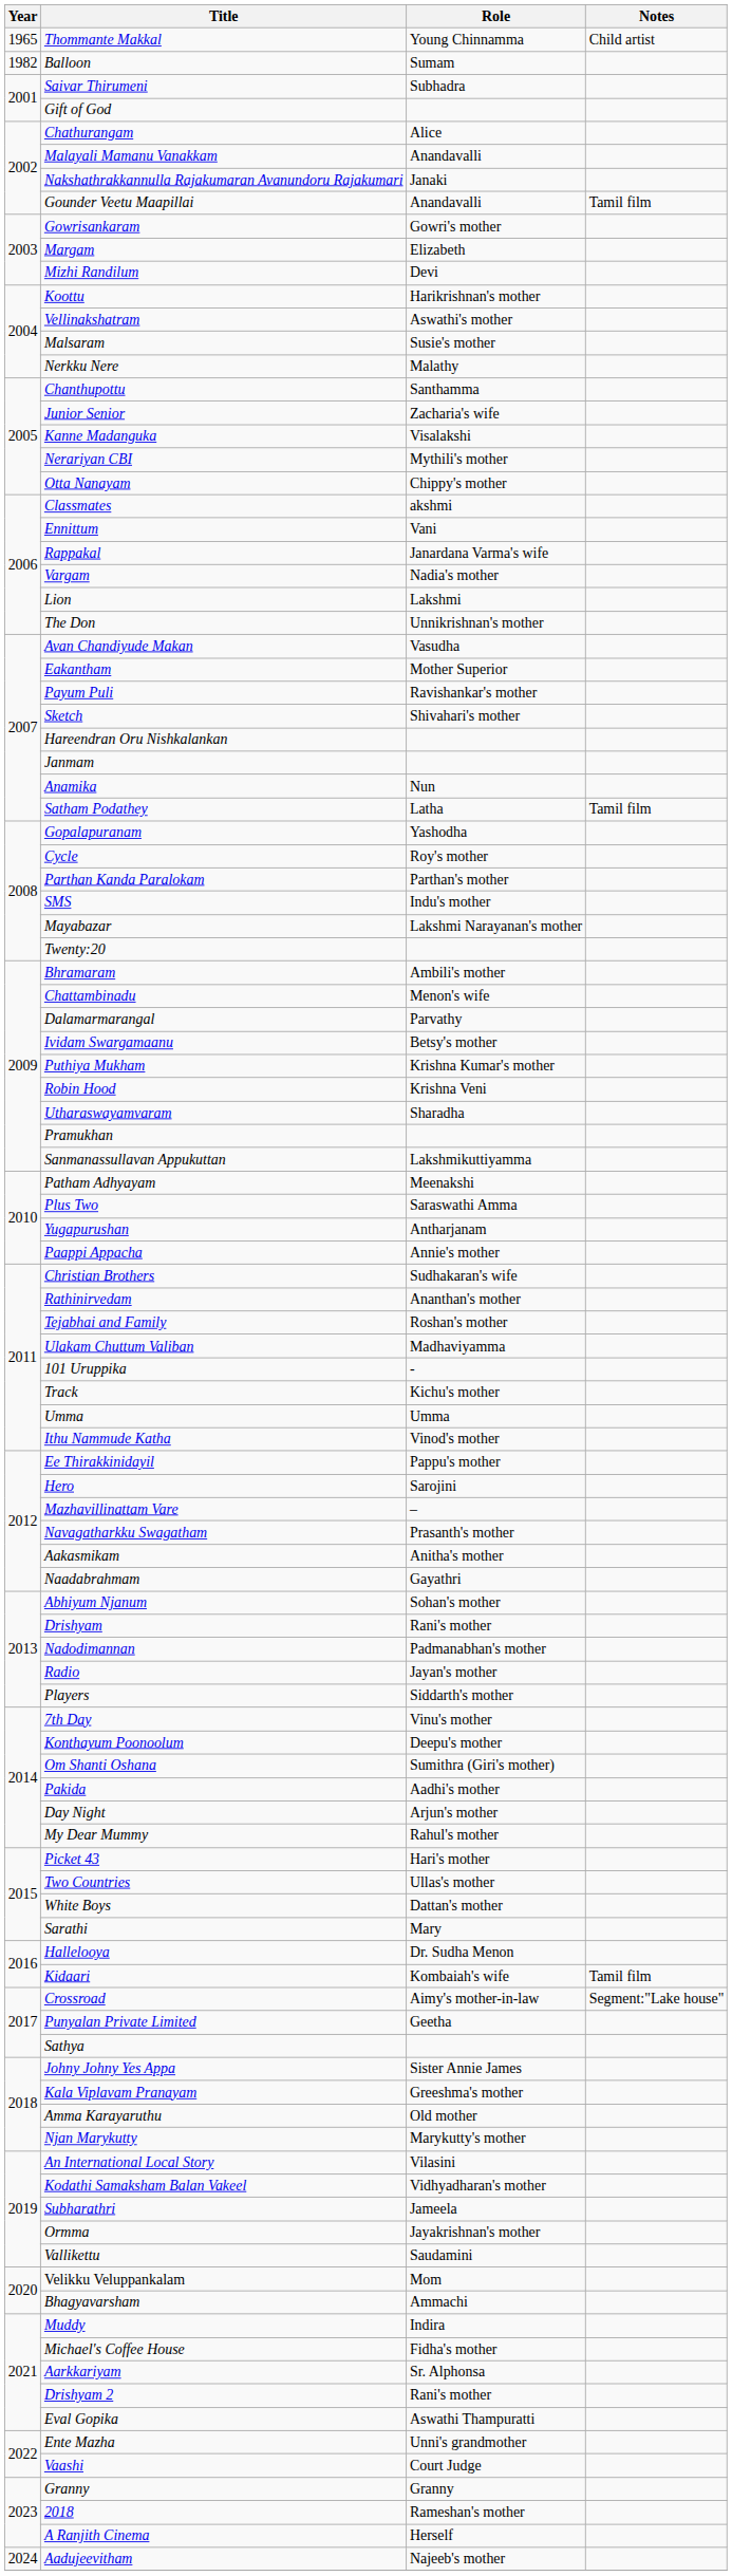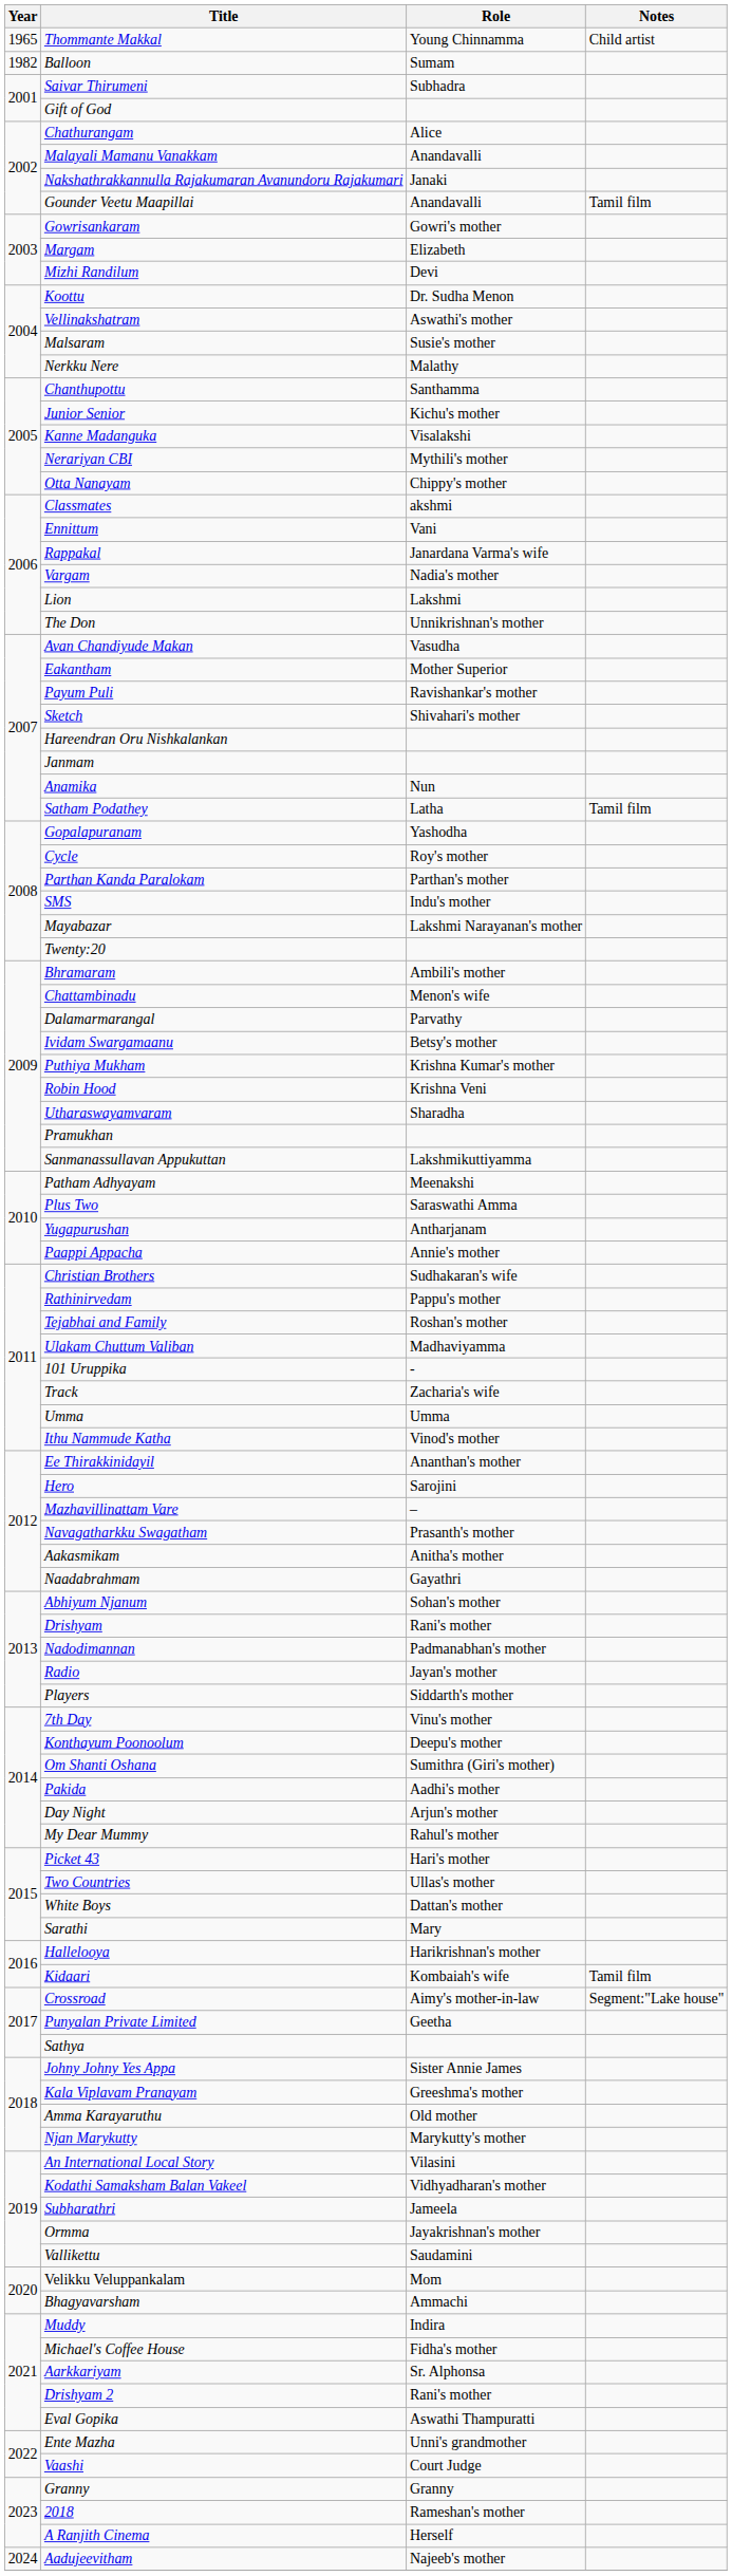 <table class="wikitable sortable">
 <tr>
 <th scope="col">Year</th>
 <th scope="col">Title</th>
 <th scope="col">Role</th>
 <th class="unsortable" scope="col">Notes</th>
 </tr>
 <tr>
 <td>1965</td>
 <td><em><a href='#'>Thommante Makkal</a></em></td>
 <td>Young Chinnamma</td>
 <td>Child artist</td>
 </tr>
 <tr>
 <td>1982</td>
 <td><em>Balloon</em></td>
 <td>Sumam</td>
 <td></td>
 </tr>
 <tr>
 <td rowspan=2>2001</td>
 <td><em><a href='#'>Saivar Thirumeni</a></em></td>
 <td>Subhadra</td>
 <td></td>
 </tr>
 <tr>
 <td><em>Gift of God</em></td>
 <td></td>
 <td></td>
 </tr>
 <tr>
 <td rowspan=4>2002</td>
 <td><em><a href='#'>Chathurangam</a></em></td>
 <td>Alice</td>
 <td></td>
 </tr>
 <tr>
 <td><em><a href='#'>Malayali Mamanu Vanakkam</a></em></td>
 <td>Anandavalli</td>
 <td></td>
 </tr>
 <tr>
 <td><em><a href='#'>Nakshathrakkannulla Rajakumaran Avanundoru Rajakumari</a></em></td>
 <td>Janaki</td>
 <td></td>
 </tr>
 <tr>
 <td><em>Gounder Veetu Maapillai</em></td>
 <td>Anandavalli</td>
 <td>Tamil film</td>
 </tr>
 <tr>
 <td rowspan=3>2003</td>
 <td><em><a href='#'>Gowrisankaram</a></em></td>
 <td>Gowri's mother</td>
 <td></td>
 </tr>
 <tr>
 <td><em><a href='#'>Margam</a></em></td>
 <td>Elizabeth</td>
 <td></td>
 </tr>
 <tr>
 <td><em><a href='#'>Mizhi Randilum</a></em></td>
 <td>Devi</td>
 <td></td>
 </tr>
 <tr>
 <td rowspan=4>2004</td>
 <td><em><a href='#'>Koottu</a></em></td>
-<td>Harikrishnan's mother</td>
+<td>Dr. Sudha Menon</td>
 <td></td>
 </tr>
 <tr>
 <td><em><a href='#'>Vellinakshatram</a></em></td>
 <td>Aswathi's mother</td>
 <td></td>
 </tr>
 <tr>
 <td><em>Malsaram</em></td>
 <td>Susie's mother</td>
 <td></td>
 </tr>
 <tr>
 <td><em>Nerkku Nere</em></td>
 <td>Malathy</td>
 <td></td>
 </tr>
 <tr>
 <td rowspan=5>2005</td>
 <td><em><a href='#'>Chanthupottu</a></em></td>
 <td>Santhamma</td>
 <td></td>
 </tr>
 <tr>
 <td><em><a href='#'>Junior Senior</a></em></td>
-<td>Zacharia's wife</td>
+<td>Kichu's mother</td>
 <td></td>
 </tr>
 <tr>
 <td><em><a href='#'>Kanne Madanguka</a></em></td>
 <td>Visalakshi</td>
 <td></td>
 </tr>
 <tr>
 <td><em><a href='#'>Nerariyan CBI</a></em></td>
 <td>Mythili's mother</td>
 <td></td>
 </tr>
 <tr>
 <td><em><a href='#'>Otta Nanayam</a></em></td>
 <td>Chippy's mother</td>
 <td></td>
 </tr>
 <tr>
 <td rowspan=6>2006</td>
 <td><em><a href='#'>Classmates</a></em></td>
 <td>akshmi</td>
 <td></td>
 </tr>
 <tr>
 <td><em><a href='#'>Ennittum</a></em></td>
 <td>Vani</td>
 <td></td>
 </tr>
 <tr>
 <td><em><a href='#'>Rappakal</a></em></td>
 <td>Janardana Varma's wife</td>
 <td></td>
 </tr>
 <tr>
 <td><em><a href='#'>Vargam</a></em></td>
 <td>Nadia's mother</td>
 <td></td>
 </tr>
 <tr>
 <td><em>Lion</em></td>
 <td>Lakshmi</td>
 <td></td>
 </tr>
 <tr>
 <td><em>The Don</em></td>
 <td>Unnikrishnan's mother</td>
 <td></td>
 </tr>
 <tr>
 <td rowspan=8>2007</td>
 <td><em><a href='#'>Avan Chandiyude Makan</a></em></td>
 <td>Vasudha</td>
 <td></td>
 </tr>
 <tr>
 <td><em><a href='#'>Eakantham</a></em></td>
 <td>Mother Superior</td>
 <td></td>
 </tr>
 <tr>
 <td><em><a href='#'>Payum Puli</a></em></td>
 <td>Ravishankar's mother</td>
 <td></td>
 </tr>
 <tr>
 <td><em><a href='#'>Sketch</a></em></td>
 <td>Shivahari's mother</td>
 <td></td>
 </tr>
 <tr>
 <td><em>Hareendran Oru Nishkalankan</em></td>
 <td></td>
 <td></td>
 </tr>
 <tr>
 <td><em>Janmam</em></td>
 <td></td>
 <td></td>
 </tr>
 <tr>
 <td><em><a href='#'>Anamika</a></em></td>
 <td>Nun</td>
 <td></td>
 </tr>
 <tr>
 <td><em><a href='#'>Satham Podathey</a></em></td>
 <td>Latha</td>
 <td>Tamil film</td>
 </tr>
 <tr>
 <td rowspan=6>2008</td>
 <td><em><a href='#'>Gopalapuranam</a></em></td>
 <td>Yashodha</td>
 <td></td>
 </tr>
 <tr>
 <td><em><a href='#'>Cycle</a></em></td>
 <td>Roy's mother</td>
 <td></td>
 </tr>
 <tr>
 <td><em><a href='#'>Parthan Kanda Paralokam</a></em></td>
 <td>Parthan's mother</td>
 <td></td>
 </tr>
 <tr>
 <td><em><a href='#'>SMS</a></em></td>
 <td>Indu's mother</td>
 <td></td>
 </tr>
 <tr>
 <td><em>Mayabazar</em></td>
 <td>Lakshmi Narayanan's mother</td>
 <td></td>
 </tr>
 <tr>
 <td><em>Twenty:20</em></td>
 <td></td>
 <td></td>
 </tr>
 <tr>
 <td rowspan=9>2009</td>
 <td><em><a href='#'>Bhramaram</a></em></td>
 <td>Ambili's mother</td>
 <td></td>
 </tr>
 <tr>
 <td><em><a href='#'>Chattambinadu</a></em></td>
 <td>Menon's wife</td>
 <td></td>
 </tr>
 <tr>
 <td><em>Dalamarmarangal</em></td>
 <td>Parvathy</td>
 <td></td>
 </tr>
 <tr>
 <td><em><a href='#'>Ividam Swargamaanu</a></em></td>
 <td>Betsy's mother</td>
 <td></td>
 </tr>
 <tr>
 <td><em><a href='#'>Puthiya Mukham</a></em></td>
 <td>Krishna Kumar's mother</td>
 <td></td>
 </tr>
 <tr>
 <td><em><a href='#'>Robin Hood</a></em></td>
 <td>Krishna Veni</td>
 <td></td>
 </tr>
 <tr>
 <td><em><a href='#'>Utharaswayamvaram</a></em></td>
 <td>Sharadha</td>
 <td></td>
 </tr>
 <tr>
 <td><em>Pramukhan</em></td>
 <td></td>
 <td></td>
 </tr>
 <tr>
 <td><em>Sanmanassullavan Appukuttan</em></td>
 <td>Lakshmikuttiyamma</td>
 <td></td>
 </tr>
 <tr>
 <td rowspan=4>2010</td>
 <td><em>Patham Adhyayam</em></td>
 <td>Meenakshi</td>
 <td></td>
 </tr>
 <tr>
 <td><em><a href='#'>Plus Two</a></em></td>
 <td>Saraswathi Amma</td>
 <td></td>
 </tr>
 <tr>
 <td><em><a href='#'>Yugapurushan</a></em></td>
 <td>Antharjanam</td>
 <td></td>
 </tr>
 <tr>
 <td><em><a href='#'>Paappi Appacha</a></em></td>
 <td>Annie's mother</td>
 <td></td>
 </tr>
 <tr>
 <td rowspan=8>2011</td>
 <td><em><a href='#'>Christian Brothers</a></em></td>
 <td>Sudhakaran's wife</td>
 <td></td>
 </tr>
 <tr>
 <td><em><a href='#'>Rathinirvedam</a></em></td>
-<td>Ananthan's mother</td>
+<td>Pappu's mother</td>
 <td></td>
 </tr>
 <tr>
 <td><em><a href='#'>Tejabhai and Family</a></em></td>
 <td>Roshan's mother</td>
 <td></td>
 </tr>
 <tr>
 <td><em><a href='#'>Ulakam Chuttum Valiban</a></em></td>
 <td>Madhaviyamma</td>
 <td></td>
 </tr>
 <tr>
 <td><em>101 Uruppika</em></td>
 <td>-</td>
 <td></td>
 </tr>
 <tr>
 <td><em>Track</em></td>
-<td>Kichu's mother</td>
+<td>Zacharia's wife</td>
 <td></td>
 </tr>
 <tr>
 <td><em>Umma</em></td>
 <td>Umma</td>
 <td></td>
 </tr>
 <tr>
 <td><em><a href='#'>Ithu Nammude Katha</a></em></td>
 <td>Vinod's mother</td>
 <td></td>
 </tr>
 <tr>
 <td rowspan=6>2012</td>
 <td><em><a href='#'>Ee Thirakkinidayil</a></em></td>
-<td>Pappu's mother</td>
+<td>Ananthan's mother</td>
 <td></td>
 </tr>
 <tr>
 <td><em><a href='#'>Hero</a></em></td>
 <td>Sarojini</td>
 <td></td>
 </tr>
 <tr>
 <td><em><a href='#'>Mazhavillinattam Vare</a></em></td>
 <td>–</td>
 <td></td>
 </tr>
 <tr>
 <td><em><a href='#'>Navagatharkku Swagatham</a></em></td>
 <td>Prasanth's mother</td>
 <td></td>
 </tr>
 <tr>
 <td><em>Aakasmikam</em></td>
 <td>Anitha's mother</td>
 <td></td>
 </tr>
 <tr>
 <td><em>Naadabrahmam</em></td>
 <td>Gayathri</td>
 <td></td>
 </tr>
 <tr>
 <td rowspan=5>2013</td>
 <td><em><a href='#'>Abhiyum Njanum</a></em></td>
 <td>Sohan's mother</td>
 <td></td>
 </tr>
 <tr>
 <td><em><a href='#'>Drishyam</a></em></td>
 <td>Rani's mother</td>
 <td></td>
 </tr>
 <tr>
 <td><em><a href='#'>Nadodimannan</a></em></td>
 <td>Padmanabhan's mother</td>
 <td></td>
 </tr>
 <tr>
 <td><em><a href='#'>Radio</a></em></td>
 <td>Jayan's mother</td>
 <td></td>
 </tr>
 <tr>
 <td><em>Players</em></td>
 <td>Siddarth's mother</td>
 <td></td>
 </tr>
 <tr>
 <td rowspan=6>2014</td>
 <td><em><a href='#'>7th Day</a></em></td>
 <td>Vinu's mother</td>
 <td></td>
 </tr>
 <tr>
 <td><em><a href='#'>Konthayum Poonoolum</a></em></td>
 <td>Deepu's mother</td>
 <td></td>
 </tr>
 <tr>
 <td><em><a href='#'>Om Shanti Oshana</a></em></td>
 <td>Sumithra (Giri's mother)</td>
 <td></td>
 </tr>
 <tr>
 <td><em><a href='#'>Pakida</a></em></td>
 <td>Aadhi's mother</td>
 <td></td>
 </tr>
 <tr>
 <td><em>Day Night</em></td>
 <td>Arjun's mother</td>
 <td></td>
 </tr>
 <tr>
 <td><em>My Dear Mummy</em></td>
 <td>Rahul's mother</td>
 <td></td>
 </tr>
 <tr>
 <td rowspan=4>2015</td>
 <td><em><a href='#'>Picket 43</a></em></td>
 <td>Hari's mother</td>
 <td></td>
 </tr>
 <tr>
 <td><em><a href='#'>Two Countries</a></em></td>
 <td>Ullas's mother</td>
 <td></td>
 </tr>
 <tr>
 <td><em>White Boys</em></td>
 <td>Dattan's mother</td>
 <td></td>
 </tr>
 <tr>
 <td><em>Sarathi</em></td>
 <td>Mary</td>
 <td></td>
 </tr>
 <tr>
 <td rowspan=2>2016</td>
 <td><em><a href='#'>Hallelooya</a></em></td>
-<td>Dr. Sudha Menon</td>
+<td>Harikrishnan's mother</td>
 <td></td>
 </tr>
 <tr>
 <td><em><a href='#'>Kidaari</a></em></td>
 <td>Kombaiah's wife</td>
 <td>Tamil film</td>
 </tr>
 <tr>
 <td rowspan=3>2017</td>
 <td><em><a href='#'>Crossroad</a></em></td>
 <td>Aimy's mother-in-law</td>
 <td>Segment:"Lake house"</td>
 </tr>
 <tr>
 <td><em><a href='#'>Punyalan Private Limited</a></em></td>
 <td>Geetha</td>
 <td></td>
 </tr>
 <tr>
 <td><em>Sathya</em></td>
 <td></td>
 <td></td>
 </tr>
 <tr>
 <td rowspan=4>2018</td>
 <td><em><a href='#'>Johny Johny Yes Appa</a></em></td>
 <td>Sister Annie James</td>
 <td></td>
 </tr>
 <tr>
 <td><em><a href='#'>Kala Viplavam Pranayam</a></em></td>
 <td>Greeshma's mother</td>
 <td></td>
 </tr>
 <tr>
 <td><em>Amma Karayaruthu</em></td>
 <td>Old mother</td>
 <td></td>
 </tr>
 <tr>
 <td><em><a href='#'>Njan Marykutty</a></em></td>
 <td>Marykutty's mother</td>
 <td></td>
 </tr>
 <tr>
 <td rowspan=5>2019</td>
 <td><em><a href='#'>An International Local Story</a></em></td>
 <td>Vilasini</td>
 <td></td>
 </tr>
 <tr>
 <td><em><a href='#'>Kodathi Samaksham Balan Vakeel</a></em></td>
 <td>Vidhyadharan's mother</td>
 <td></td>
 </tr>
 <tr>
 <td><em><a href='#'>Subharathri</a></em></td>
 <td>Jameela</td>
 <td></td>
 </tr>
 <tr>
 <td><em>Ormma</em></td>
 <td>Jayakrishnan's mother</td>
 <td></td>
 </tr>
 <tr>
 <td><em>Vallikettu</em></td>
 <td>Saudamini</td>
 <td></td>
 </tr>
 <tr>
 <td rowspan=2>2020</td>
 <td>Velikku Veluppankalam</td>
 <td>Mom</td>
 <td></td>
 </tr>
 <tr>
 <td><em>Bhagyavarsham</em></td>
 <td>Ammachi</td>
 <td></td>
 </tr>
 <tr>
 <td rowspan=5>2021</td>
 <td><em><a href='#'>Muddy</a></em></td>
 <td>Indira</td>
 <td></td>
 </tr>
 <tr>
 <td><em>Michael's Coffee House</em></td>
 <td>Fidha's mother</td>
 <td></td>
 </tr>
 <tr>
 <td><em><a href='#'>Aarkkariyam</a></em></td>
 <td>Sr. Alphonsa</td>
 <td></td>
 </tr>
 <tr>
 <td><em><a href='#'>Drishyam 2</a></em></td>
 <td>Rani's mother</td>
 <td></td>
 </tr>
 <tr>
 <td><em>Eval Gopika</em></td>
 <td>Aswathi Thampuratti</td>
 <td></td>
 </tr>
 <tr>
 <td rowspan=2>2022</td>
 <td><em>Ente Mazha</em></td>
 <td>Unni's grandmother</td>
 <td></td>
 </tr>
 <tr>
 <td><em><a href='#'>Vaashi</a></em></td>
 <td>Court Judge</td>
 <td></td>
 </tr>
 <tr>
 <td rowspan=3>2023</td>
 <td><em>Granny</em></td>
 <td>Granny</td>
 <td></td>
 </tr>
 <tr>
 <td><em><a href='#'>2018</a></em></td>
 <td>Rameshan's mother</td>
 <td></td>
 </tr>
 <tr>
 <td><em><a href='#'>A Ranjith Cinema</a></em></td>
 <td>Herself</td>
 <td></td>
 </tr>
 <tr>
 <td>2024</td>
 <td><em><a href='#'>Aadujeevitham</a></em></td>
 <td>Najeeb's mother</td>
 <td></td>
 </tr>
 <tr>
 </tr>
 </table>
